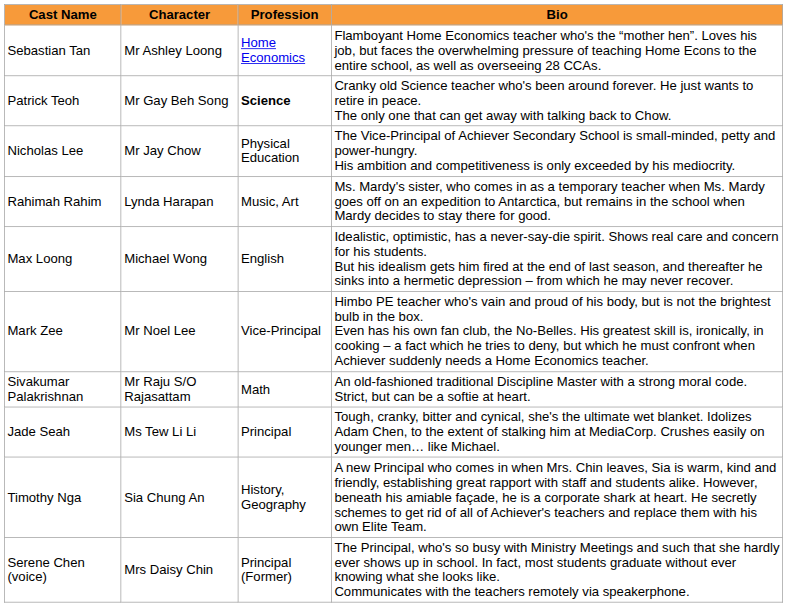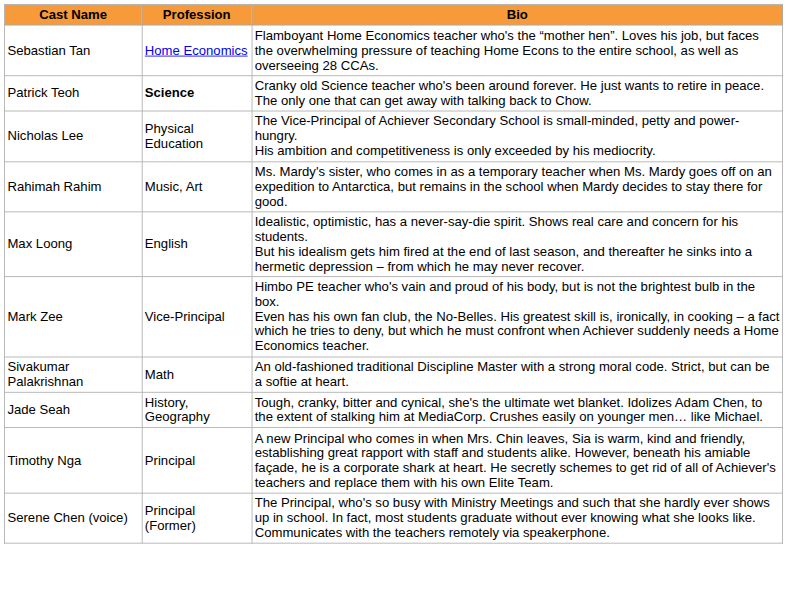 <table class="wikitable" border="1" style="background: #FFF;" width="60%">
 <tr>
 <th style="background: #F79A3A;" width="15%">Cast Name</th>
-<th style="background: #F79A3A;" width="15%">Character</th>
 <th style="background: #F79A3A;" width="12%">Profession</th>
 <th style="background: #F79A3A;" width="58%">Bio</th>
 </tr>
 <tr>
 <td>Sebastian Tan</td>
-<td>Mr Ashley Loong</td>
 <td><a href='#'>Home Economics</a></td>
 <td>Flamboyant Home Economics teacher who's the “mother hen”. Loves his job, but faces the overwhelming pressure of teaching Home Econs to the entire school, as well as overseeing 28 CCAs.</td>
 </tr>
 <tr>
 <td>Patrick Teoh</td>
-<td>Mr Gay Beh Song</td>
 <td><strong>Science</strong></td>
 <td>Cranky old Science teacher who's been around forever. He just wants to retire in peace.<br>The only one that can get away with talking back to Chow.</td>
 </tr>
 <tr>
 <td>Nicholas Lee</td>
-<td>Mr Jay Chow</td>
 <td>Physical Education</td>
 <td>The Vice-Principal of Achiever Secondary School is small-minded, petty and power-hungry.<br>His ambition and competitiveness is only exceeded by his mediocrity.</td>
 </tr>
 <tr>
 <td>Rahimah Rahim</td>
-<td>Lynda Harapan</td>
 <td>Music, Art</td>
 <td>Ms. Mardy's sister, who comes in as a temporary teacher when Ms. Mardy goes off on an expedition to Antarctica, but remains in the school when Mardy decides to stay there for good.</td>
 </tr>
 <tr>
 <td>Max Loong</td>
-<td>Michael Wong</td>
 <td>English</td>
 <td>Idealistic, optimistic, has a never-say-die spirit. Shows real care and concern for his students.<br>But his idealism gets him fired at the end of last season, and thereafter he sinks into a hermetic depression – from which he may never recover.</td>
 </tr>
 <tr>
 <td>Mark Zee</td>
-<td>Mr Noel Lee</td>
 <td>Vice-Principal</td>
 <td>Himbo PE teacher who's vain and proud of his body, but is not the brightest bulb in the box.<br>Even has his own fan club, the No-Belles. His greatest skill is, ironically, in cooking – a fact which he tries to deny, but which he must confront when Achiever suddenly needs a Home Economics teacher.</td>
 </tr>
 <tr>
 <td>Sivakumar Palakrishnan</td>
-<td>Mr Raju S/O Rajasattam</td>
 <td>Math</td>
 <td>An old-fashioned traditional Discipline Master with a strong moral code. Strict, but can be a softie at heart.</td>
 </tr>
 <tr>
 <td>Jade Seah</td>
-<td>Ms Tew Li Li</td>
-<td>Principal</td>
+<td>History, Geography</td>
 <td>Tough, cranky, bitter and cynical, she's the ultimate wet blanket. Idolizes Adam Chen, to the extent of stalking him at MediaCorp. Crushes easily on younger men… like Michael.</td>
 </tr>
 <tr>
 <td>Timothy Nga</td>
-<td>Sia Chung An</td>
-<td>History, Geography</td>
+<td>Principal</td>
 <td>A new Principal who comes in when Mrs. Chin leaves, Sia is warm, kind and friendly, establishing great rapport with staff and students alike. However, beneath his amiable façade, he is a corporate shark at heart. He secretly schemes to get rid of all of Achiever's teachers and replace them with his own Elite Team.</td>
 </tr>
 <tr>
 <td>Serene Chen (voice)</td>
-<td>Mrs Daisy Chin</td>
 <td>Principal (Former)</td>
 <td>The Principal, who's so busy with Ministry Meetings and such that she hardly ever shows up in school. In fact, most students graduate without ever knowing what she looks like.<br>Communicates with the teachers remotely via speakerphone.</td>
 </tr>
 </table>
